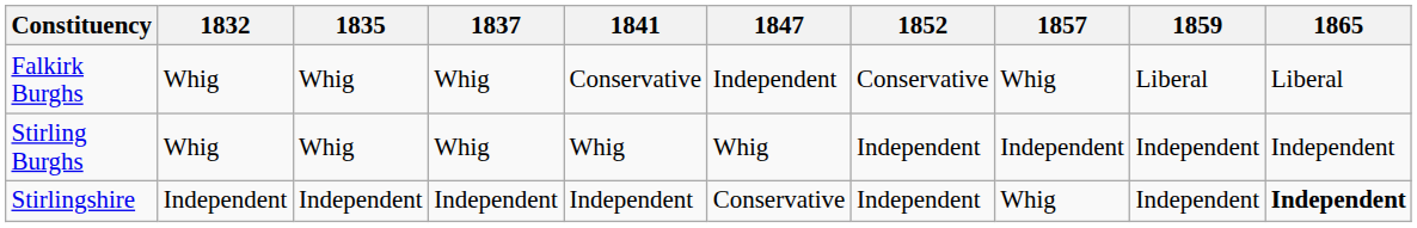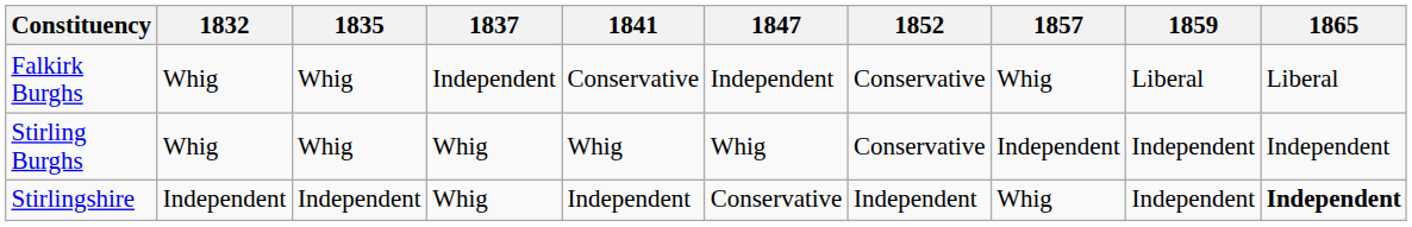 <table class=wikitable sortable>
 <tr>
 <th>Constituency</th>
 <th>1832</th>
 <th>1835</th>
 <th>1837</th>
 <th>1841</th>
 <th>1847</th>
 <th>1852</th>
 <th>1857</th>
 <th>1859</th>
 <th>1865</th>
 </tr>
 <tr>
 <td><a href='#'>Falkirk Burghs</a></td>
 <td bgcolor=>Whig</td>
 <td bgcolor=>Whig</td>
-<td bgcolor=>Whig</td>
+<td bgcolor=>Independent</td>
 <td bgcolor=>Conservative</td>
 <td bgcolor=>Independent</td>
 <td bgcolor=>Conservative</td>
 <td bgcolor=>Whig</td>
 <td bgcolor=>Liberal</td>
 <td bgcolor=>Liberal</td>
 </tr>
 <tr>
 <td><a href='#'>Stirling Burghs</a></td>
 <td bgcolor=>Whig</td>
 <td bgcolor=>Whig</td>
 <td bgcolor=>Whig</td>
 <td bgcolor=>Whig</td>
 <td bgcolor=>Whig</td>
-<td bgcolor=>Independent</td>
+<td bgcolor=>Conservative</td>
 <td bgcolor=>Independent</td>
 <td bgcolor=>Independent</td>
 <td bgcolor=>Independent</td>
 </tr>
 <tr>
 <td><a href='#'>Stirlingshire</a></td>
 <td bgcolor=>Independent</td>
 <td bgcolor=>Independent</td>
-<td bgcolor=>Independent</td>
+<td bgcolor=>Whig</td>
 <td bgcolor=>Independent</td>
 <td bgcolor=>Conservative</td>
 <td bgcolor=>Independent</td>
 <td bgcolor=>Whig</td>
 <td bgcolor=>Independent</td>
 <td bgcolor=><strong>Independent</strong></td>
 </tr>
 </table>
